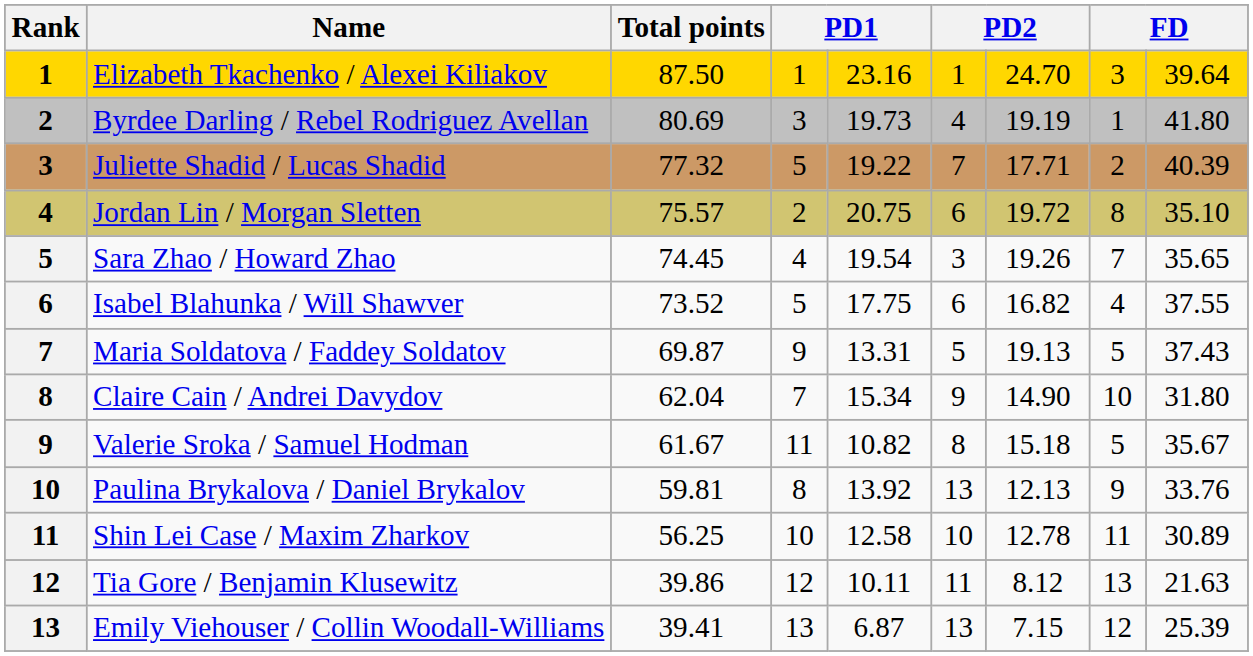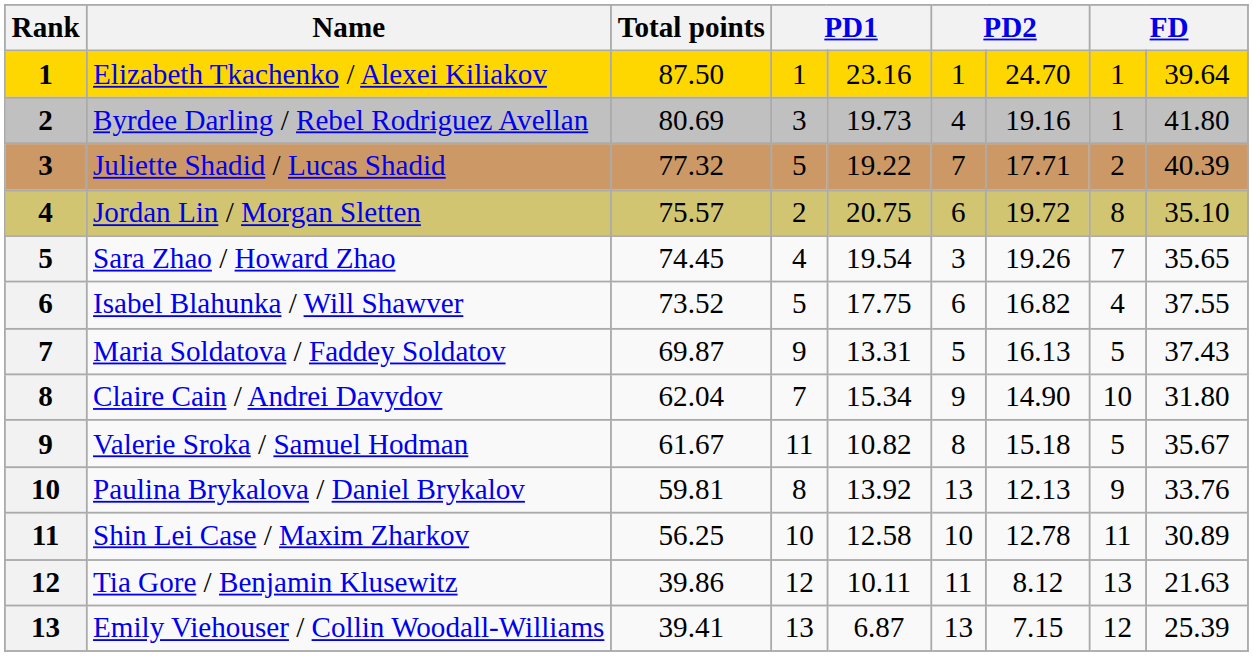 <table class="wikitable sortable">
 <tr>
 <th>Rank</th>
 <th>Name</th>
 <th>Total points</th>
 <th colspan="2" width="80px"><a href='#'>PD1</a></th>
 <th colspan="2" width="80px"><a href='#'>PD2</a></th>
 <th colspan="2" width="80px"><a href='#'>FD</a></th>
 </tr>
 <tr bgcolor="gold">
 <td align="center"><strong>1</strong></td>
 <td><a href='#'>Elizabeth Tkachenko</a> / <a href='#'>Alexei Kiliakov</a></td>
 <td align="center">87.50</td>
 <td align="center">1</td>
 <td align="center">23.16</td>
 <td align="center">1</td>
 <td align="center">24.70</td>
-<td align="center">3</td>
+<td align="center">1</td>
 <td align="center">39.64</td>
 </tr>
 <tr bgcolor="silver">
 <td align="center"><strong>2</strong></td>
 <td><a href='#'>Byrdee Darling</a> / <a href='#'>Rebel Rodriguez Avellan</a></td>
 <td align="center">80.69</td>
 <td align="center">3</td>
 <td align="center">19.73</td>
 <td align="center">4</td>
-<td align="center">19.19</td>
+<td align="center">19.16</td>
 <td align="center">1</td>
 <td align="center">41.80</td>
 </tr>
 <tr bgcolor="cc9966">
 <td align="center"><strong>3</strong></td>
 <td><a href='#'>Juliette Shadid</a> / <a href='#'>Lucas Shadid</a></td>
 <td align="center">77.32</td>
 <td align="center">5</td>
 <td align="center">19.22</td>
 <td align="center">7</td>
 <td align="center">17.71</td>
 <td align="center">2</td>
 <td align="center">40.39</td>
 </tr>
 <tr bgcolor="#d1c571">
 <td align="center"><strong>4</strong></td>
 <td><a href='#'>Jordan Lin</a> / <a href='#'>Morgan Sletten</a></td>
 <td align="center">75.57</td>
 <td align="center">2</td>
 <td align="center">20.75</td>
 <td align="center">6</td>
 <td align="center">19.72</td>
 <td align="center">8</td>
 <td align="center">35.10</td>
 </tr>
 <tr>
 <th>5</th>
 <td><a href='#'>Sara Zhao</a> / <a href='#'>Howard Zhao</a></td>
 <td align="center">74.45</td>
 <td align="center">4</td>
 <td align="center">19.54</td>
 <td align="center">3</td>
 <td align="center">19.26</td>
 <td align="center">7</td>
 <td align="center">35.65</td>
 </tr>
 <tr>
 <th>6</th>
 <td><a href='#'>Isabel Blahunka</a> / <a href='#'>Will Shawver</a></td>
 <td align="center">73.52</td>
 <td align="center">5</td>
 <td align="center">17.75</td>
 <td align="center">6</td>
 <td align="center">16.82</td>
 <td align="center">4</td>
 <td align="center">37.55</td>
 </tr>
 <tr>
 <th>7</th>
 <td><a href='#'>Maria Soldatova</a> / <a href='#'>Faddey Soldatov</a></td>
 <td align="center">69.87</td>
 <td align="center">9</td>
 <td align="center">13.31</td>
 <td align="center">5</td>
-<td align="center">19.13</td>
+<td align="center">16.13</td>
 <td align="center">5</td>
 <td align="center">37.43</td>
 </tr>
 <tr>
 <th>8</th>
 <td><a href='#'>Claire Cain</a> / <a href='#'>Andrei Davydov</a></td>
 <td align="center">62.04</td>
 <td align="center">7</td>
 <td align="center">15.34</td>
 <td align="center">9</td>
 <td align="center">14.90</td>
 <td align="center">10</td>
 <td align="center">31.80</td>
 </tr>
 <tr>
 <th>9</th>
 <td><a href='#'>Valerie Sroka</a> / <a href='#'>Samuel Hodman</a></td>
 <td align="center">61.67</td>
 <td align="center">11</td>
 <td align="center">10.82</td>
 <td align="center">8</td>
 <td align="center">15.18</td>
 <td align="center">5</td>
 <td align="center">35.67</td>
 </tr>
 <tr>
 <th>10</th>
 <td><a href='#'>Paulina Brykalova</a> / <a href='#'>Daniel Brykalov</a></td>
 <td align="center">59.81</td>
 <td align="center">8</td>
 <td align="center">13.92</td>
 <td align="center">13</td>
 <td align="center">12.13</td>
 <td align="center">9</td>
 <td align="center">33.76</td>
 </tr>
 <tr>
 <th>11</th>
 <td><a href='#'>Shin Lei Case</a> / <a href='#'>Maxim Zharkov</a></td>
 <td align="center">56.25</td>
 <td align="center">10</td>
 <td align="center">12.58</td>
 <td align="center">10</td>
 <td align="center">12.78</td>
 <td align="center">11</td>
 <td align="center">30.89</td>
 </tr>
 <tr>
 <th>12</th>
 <td><a href='#'>Tia Gore</a> / <a href='#'>Benjamin Klusewitz</a></td>
 <td align="center">39.86</td>
 <td align="center">12</td>
 <td align="center">10.11</td>
 <td align="center">11</td>
 <td align="center">8.12</td>
 <td align="center">13</td>
 <td align="center">21.63</td>
 </tr>
 <tr>
 <th>13</th>
 <td><a href='#'>Emily Viehouser</a> / <a href='#'>Collin Woodall-Williams</a></td>
 <td align="center">39.41</td>
 <td align="center">13</td>
 <td align="center">6.87</td>
 <td align="center">13</td>
 <td align="center">7.15</td>
 <td align="center">12</td>
 <td align="center">25.39</td>
 </tr>
 </table>
